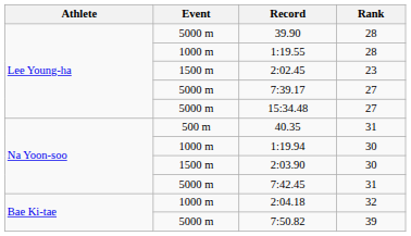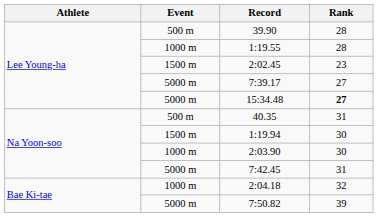 <table class=wikitable style="font-size:90%; text-align:center; width:40%">
 <tr>
 <th>Athlete</th>
 <th>Event</th>
 <th>Record</th>
 <th>Rank</th>
 </tr>
 <tr>
 <td rowspan=5 align=left><a href='#'>Lee Young-ha</a></td>
-<td>5000 m</td>
+<td>500 m</td>
 <td>39.90</td>
 <td>28</td>
 </tr>
 <tr>
 <td>1000 m</td>
 <td>1:19.55</td>
 <td>28</td>
 </tr>
 <tr>
 <td>1500 m</td>
 <td>2:02.45</td>
 <td>23</td>
 </tr>
 <tr>
 <td>5000 m</td>
 <td>7:39.17</td>
 <td>27</td>
 </tr>
 <tr>
 <td>5000 m</td>
 <td>15:34.48</td>
-<td>27</td>
+<td><strong>27</strong></td>
 </tr>
 <tr>
 <td rowspan=4 align=left><a href='#'>Na Yoon-soo</a></td>
 <td>500 m</td>
 <td>40.35</td>
 <td>31</td>
 </tr>
 <tr>
-<td>1000 m</td>
+<td>1500 m</td>
 <td>1:19.94</td>
 <td>30</td>
 </tr>
 <tr>
-<td>1500 m</td>
+<td>1000 m</td>
 <td>2:03.90</td>
 <td>30</td>
 </tr>
 <tr>
 <td>5000 m</td>
 <td>7:42.45</td>
 <td>31</td>
 </tr>
 <tr>
 <td rowspan=4 align=left><a href='#'>Bae Ki-tae</a></td>
 <td>1000 m</td>
 <td>2:04.18</td>
 <td>32</td>
 </tr>
 <tr>
 <td>5000 m</td>
 <td>7:50.82</td>
 <td>39</td>
 </tr>
 </table>
